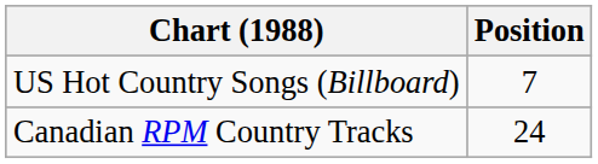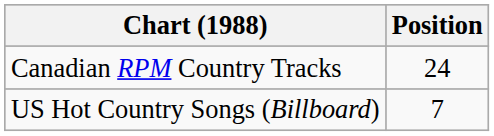 <table class="wikitable">
 <tr>
 <th>Chart (1988)</th>
 <th>Position</th>
 </tr>
 <tr>
+<td align="left">Canadian <em><a href='#'>RPM</a></em> Country Tracks</td>
+<td align="center">24</td>
+</tr>
+<tr>
 <td>US Hot Country Songs (<em>Billboard</em>)</td>
 <td align="center">7</td>
 </tr>
-<tr>
-<td align="left">Canadian <em><a href='#'>RPM</a></em> Country Tracks</td>
-<td align="center">24</td>
-</tr>
 </table>
